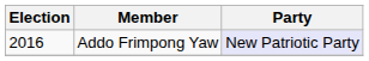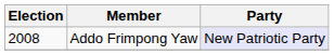 <table class="wikitable">
 <tr>
 <th>Election</th>
 <th>Member</th>
 <th>Party</th>
 </tr>
 <tr>
-<td>2016</td>
+<td>2008</td>
 <td>Addo Frimpong Yaw</td>
 <td style="background: lavender;">New Patriotic Party</td>
 </tr>
 <tr>
 </tr>
 </table>
